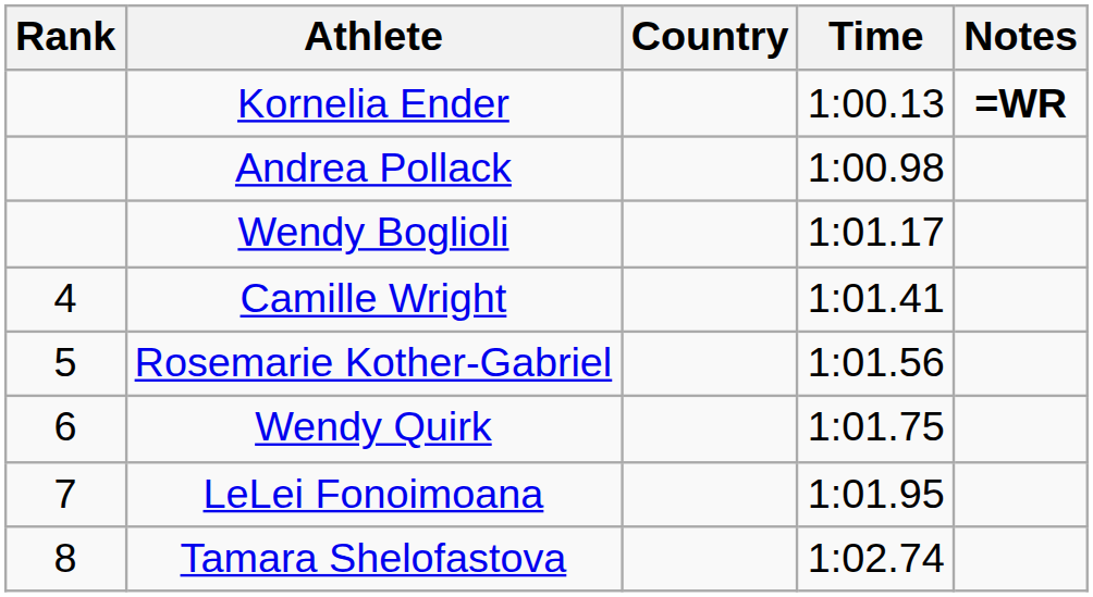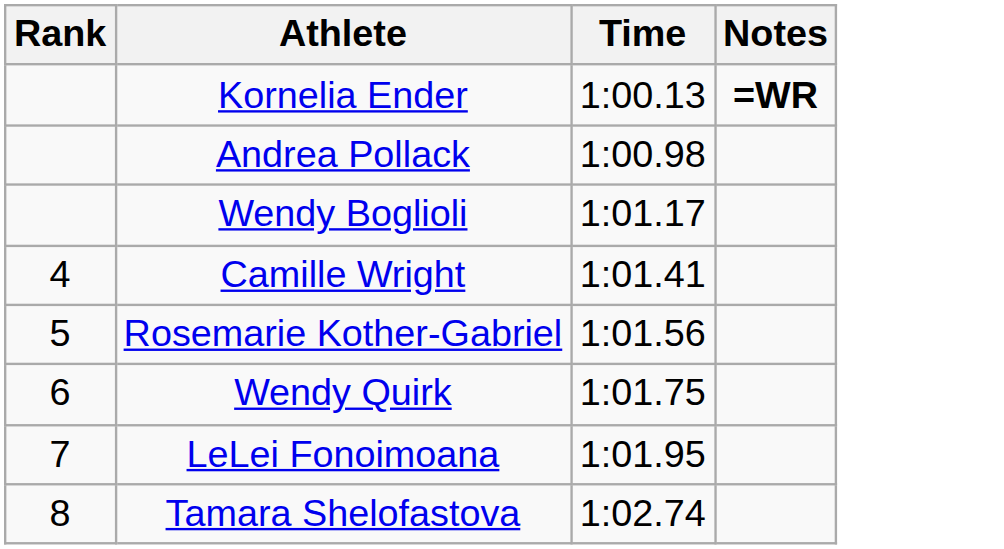 <table class="wikitable sortable" style="text-align:center">
 <tr>
 <th>Rank</th>
 <th>Athlete</th>
-<th>Country</th>
 <th>Time</th>
 <th>Notes</th>
 </tr>
 <tr>
 <td></td>
 <td><a href='#'>Kornelia Ender</a></td>
-<td align=left></td>
 <td>1:00.13</td>
 <td><strong>=WR </strong></td>
 </tr>
 <tr>
 <td></td>
 <td><a href='#'>Andrea Pollack</a></td>
-<td align=left></td>
 <td>1:00.98</td>
 <td><strong> </strong></td>
 </tr>
 <tr>
 <td></td>
 <td><a href='#'>Wendy Boglioli</a></td>
-<td align=left></td>
 <td>1:01.17</td>
 <td><strong> </strong></td>
 </tr>
 <tr>
 <td>4</td>
 <td><a href='#'>Camille Wright</a></td>
-<td align=left></td>
 <td>1:01.41</td>
 <td><strong> </strong></td>
 </tr>
 <tr>
 <td>5</td>
 <td><a href='#'>Rosemarie Kother-Gabriel</a></td>
-<td align=left></td>
 <td>1:01.56</td>
 <td><strong> </strong></td>
 </tr>
 <tr>
 <td>6</td>
 <td><a href='#'>Wendy Quirk</a></td>
-<td align=left></td>
 <td>1:01.75</td>
 <td><strong> </strong></td>
 </tr>
 <tr>
 <td>7</td>
 <td><a href='#'>LeLei Fonoimoana</a></td>
-<td align=left></td>
 <td>1:01.95</td>
 <td><strong> </strong></td>
 </tr>
 <tr>
 <td>8</td>
 <td><a href='#'>Tamara Shelofastova</a></td>
-<td align=left></td>
 <td>1:02.74</td>
 <td><strong> </strong></td>
 </tr>
 </table>
